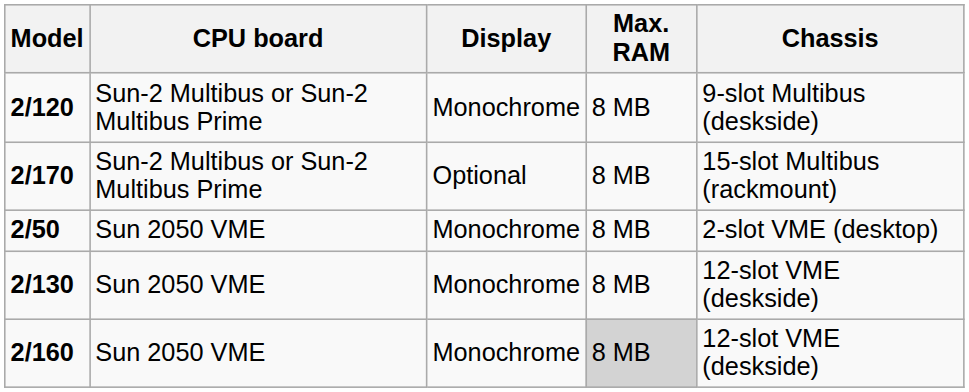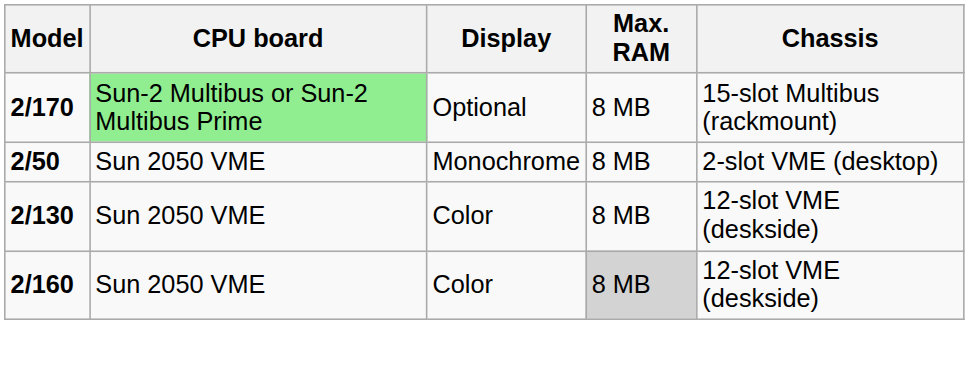 <table class="wikitable">
 <tr>
 <th>Model</th>
 <th>CPU board</th>
 <th>Display</th>
 <th>Max. RAM</th>
 <th>Chassis</th>
 </tr>
 <tr>
-<td><strong>2/120</strong></td>
-<td>Sun-2 Multibus or Sun-2 Multibus Prime</td>
-<td>Monochrome</td>
-<td>8 MB</td>
-<td>9-slot Multibus (deskside)</td>
-</tr>
-<tr>
 <td><strong>2/170</strong></td>
-<td>Sun-2 Multibus or Sun-2 Multibus Prime</td>
+<td style="background: lightgreen;">Sun-2 Multibus or Sun-2 Multibus Prime</td>
 <td>Optional</td>
 <td>8 MB</td>
 <td>15-slot Multibus (rackmount)</td>
 </tr>
 <tr>
 <td><strong>2/50</strong></td>
 <td>Sun 2050 VME</td>
 <td>Monochrome</td>
 <td>8 MB</td>
 <td>2-slot VME (desktop)</td>
 </tr>
 <tr>
 <td><strong>2/130</strong></td>
 <td>Sun 2050 VME</td>
-<td>Monochrome</td>
+<td>Color</td>
 <td>8 MB</td>
 <td>12-slot VME (deskside)</td>
 </tr>
 <tr>
 <td><strong>2/160</strong></td>
 <td>Sun 2050 VME</td>
-<td>Monochrome</td>
+<td>Color</td>
 <td style="background: lightgrey;">8 MB</td>
 <td>12-slot VME (deskside)</td>
 </tr>
 </table>
